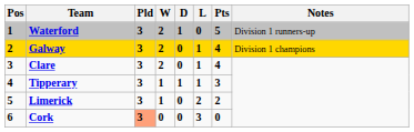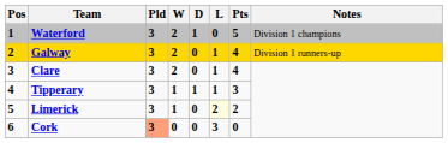 <table class="wikitable" style="text-align: centre;">
 <tr>
 <th width=20>Pos</th>
 <th width=150>Team</th>
 <th width=20>Pld</th>
 <th width=20>W</th>
 <th width=20>D</th>
 <th width=20>L</th>
 <th width=20>Pts</th>
 <th width=250>Notes</th>
 </tr>
 <tr style="background:silver;">
 <td><strong>1</strong></td>
 <td align=left><strong> <a href='#'>Waterford</a> </strong></td>
 <td><strong>3</strong></td>
 <td><strong>2</strong></td>
 <td><strong>1</strong></td>
 <td><strong>0</strong></td>
 <td><strong>5</strong></td>
-<td><small> Division 1 runners-up</small></td>
+<td><small> Division 1 champions</small></td>
 </tr>
 <tr style="background:gold;">
 <td><strong>2</strong></td>
 <td align=left><strong> <a href='#'>Galway</a> </strong></td>
 <td><strong>3</strong></td>
 <td><strong>2</strong></td>
 <td><strong>0</strong></td>
 <td><strong>1</strong></td>
 <td><strong>4</strong></td>
-<td><small> Division 1 champions</small></td>
+<td><small> Division 1 runners-up</small></td>
 </tr>
 <tr style>
 <td><strong>3</strong></td>
 <td align=left><strong> <a href='#'>Clare</a> </strong></td>
 <td><strong>3</strong></td>
 <td><strong>2</strong></td>
 <td><strong>0</strong></td>
 <td><strong>1</strong></td>
 <td><strong>4</strong></td>
 </tr>
 <tr style>
 <td><strong>4</strong></td>
 <td align=left><strong> <a href='#'>Tipperary</a> </strong></td>
 <td><strong>3</strong></td>
 <td><strong>1</strong></td>
 <td><strong>1</strong></td>
 <td><strong>1</strong></td>
 <td><strong>3</strong></td>
 </tr>
 <tr style>
 <td><strong>5</strong></td>
 <td align=left><strong> <a href='#'>Limerick</a> </strong></td>
 <td><strong>3</strong></td>
 <td><strong>1</strong></td>
 <td><strong>0</strong></td>
-<td><strong>2</strong></td>
+<td style="background: lightyellow;"><strong>2</strong></td>
 <td><strong>2</strong></td>
 </tr>
 <tr style>
 <td><strong>6</strong></td>
 <td align=left><strong> <a href='#'>Cork</a> </strong></td>
 <td style="background: lightsalmon;"><strong>3</strong></td>
 <td><strong>0</strong></td>
 <td><strong>0</strong></td>
 <td><strong>3</strong></td>
 <td><strong>0</strong></td>
 </tr>
 </table>
